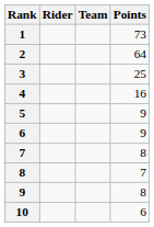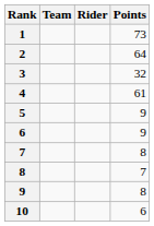 <table class="wikitable">
 <tr>
 <th scope="col">Rank</th>
+<th scope="col">Team</th>
 <th scope="col">Rider</th>
-<th scope="col">Team</th>
 <th scope="col">Points</th>
 </tr>
 <tr>
 <th scope="row">1</th>
 <td></td>
 <td></td>
 <td style="text-align:right;">73</td>
 </tr>
 <tr>
 <th scope="row">2</th>
 <td></td>
 <td></td>
 <td style="text-align:right;">64</td>
 </tr>
 <tr>
 <th scope="row">3</th>
+<td></td>
 <td> </td>
-<td></td>
-<td style="text-align:right;">25</td>
+<td style="text-align:right;">32</td>
 </tr>
 <tr>
 <th scope="row">4</th>
 <td></td>
 <td></td>
-<td style="text-align:right;">16</td>
+<td style="text-align:right;">61</td>
 </tr>
 <tr>
 <th scope="row">5</th>
 <td></td>
 <td></td>
 <td style="text-align:right;">9</td>
 </tr>
 <tr>
 <th scope="row">6</th>
 <td></td>
 <td></td>
 <td style="text-align:right;">9</td>
 </tr>
 <tr>
 <th scope="row">7</th>
 <td></td>
 <td></td>
 <td style="text-align:right;">8</td>
 </tr>
 <tr>
 <th scope="row">8</th>
 <td></td>
 <td></td>
 <td style="text-align:right;">7</td>
 </tr>
 <tr>
 <th scope="row">9</th>
 <td></td>
 <td></td>
 <td style="text-align:right;">8</td>
 </tr>
 <tr>
 <th scope="row">10</th>
 <td></td>
 <td></td>
 <td style="text-align:right;">6</td>
 </tr>
 </table>
